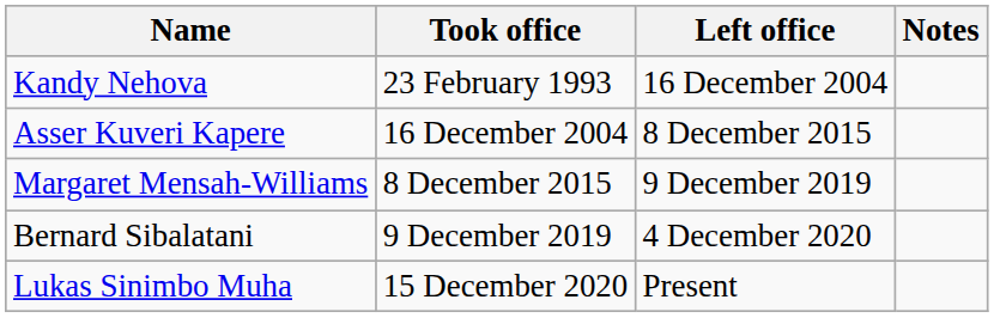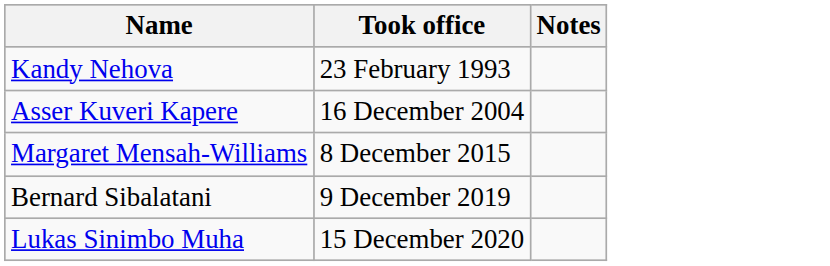 <table class="wikitable">
 <tr>
 <th>Name</th>
 <th>Took office</th>
-<th>Left office</th>
 <th>Notes</th>
 </tr>
 <tr>
 <td><a href='#'>Kandy Nehova</a></td>
 <td>23 February 1993</td>
-<td>16 December 2004</td>
 <td></td>
 </tr>
 <tr>
 <td><a href='#'>Asser Kuveri Kapere</a></td>
 <td>16 December 2004</td>
-<td>8 December 2015</td>
 <td></td>
 </tr>
 <tr>
 <td><a href='#'>Margaret Mensah-Williams</a></td>
 <td>8 December 2015</td>
-<td>9 December 2019</td>
 <td></td>
 </tr>
 <tr>
 <td>Bernard Sibalatani</td>
 <td>9 December 2019</td>
-<td>4 December 2020</td>
 <td></td>
 </tr>
 <tr>
 <td><a href='#'>Lukas Sinimbo Muha</a></td>
 <td>15 December 2020</td>
-<td>Present</td>
 <td></td>
 </tr>
 </table>
